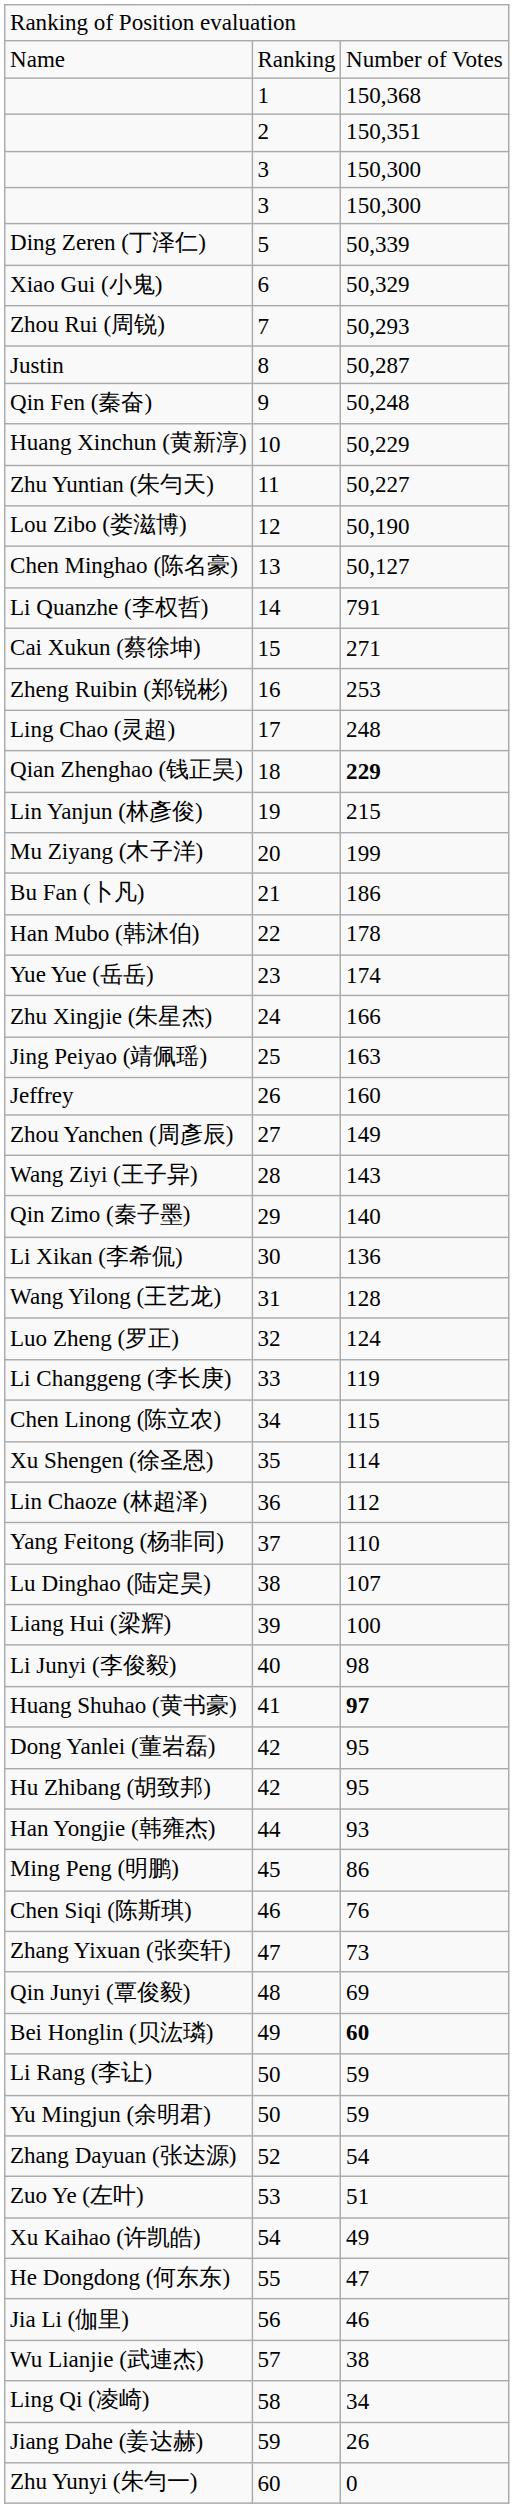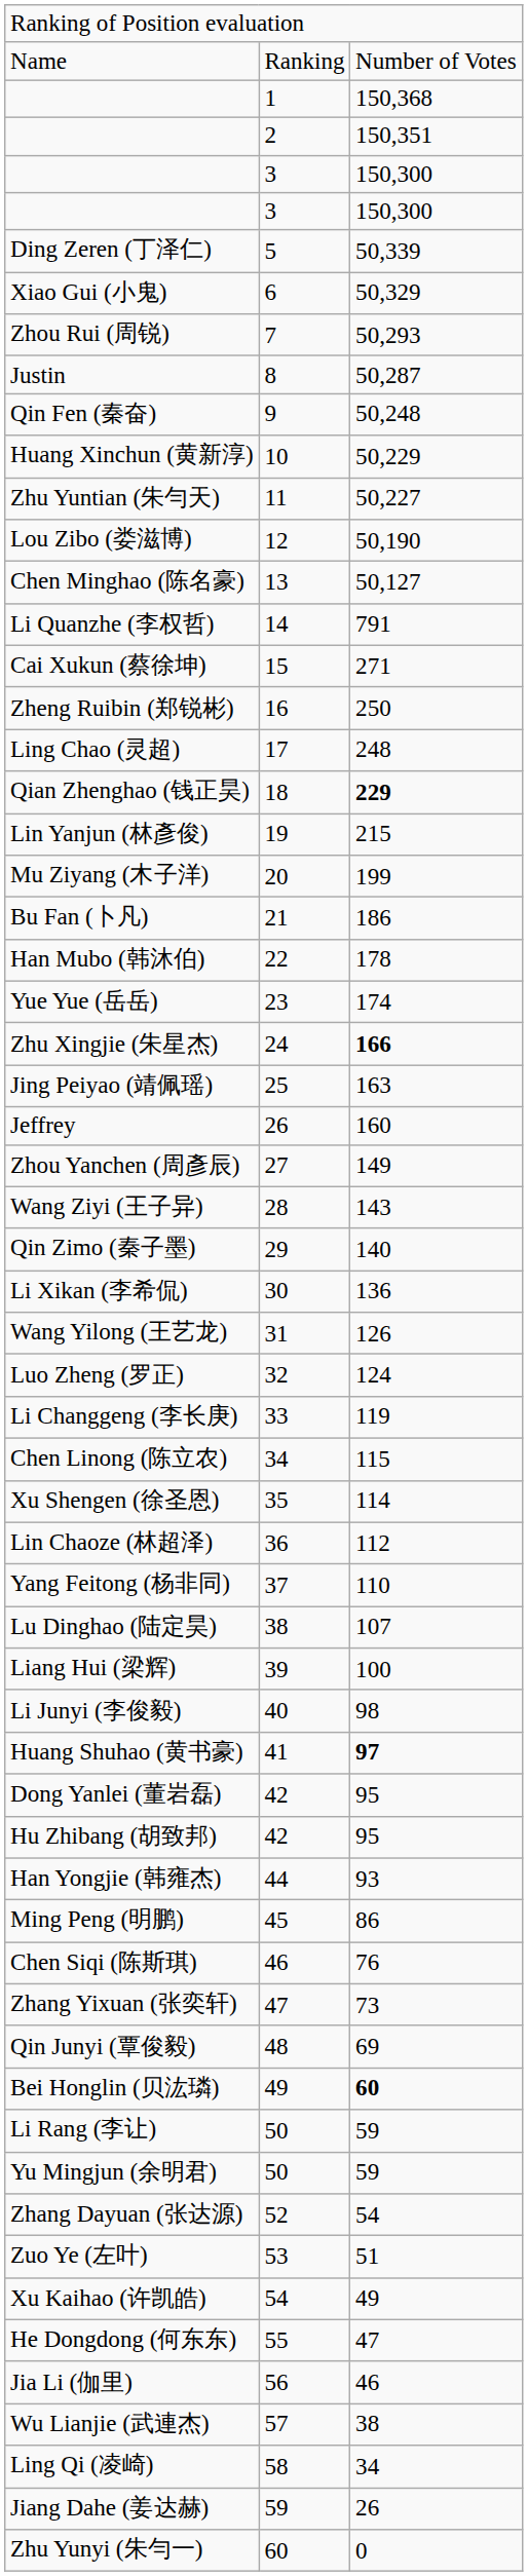 <table class="wikitable">
 <tr>
 <td colspan="3">Ranking of Position evaluation</td>
 </tr>
 <tr>
 <td>Name</td>
 <td>Ranking</td>
 <td>Number of Votes</td>
 </tr>
 <tr>
 <td></td>
 <td>1</td>
 <td>150,368</td>
 </tr>
 <tr>
 <td></td>
 <td>2</td>
 <td>150,351</td>
 </tr>
 <tr>
 <td></td>
 <td>3</td>
 <td>150,300</td>
 </tr>
 <tr>
 <td></td>
 <td>3</td>
 <td>150,300</td>
 </tr>
 <tr>
 <td>Ding Zeren (丁泽仁)</td>
 <td>5</td>
 <td>50,339</td>
 </tr>
 <tr>
 <td>Xiao Gui (小鬼)</td>
 <td>6</td>
 <td>50,329</td>
 </tr>
 <tr>
 <td>Zhou Rui (周锐)</td>
 <td>7</td>
 <td>50,293</td>
 </tr>
 <tr>
 <td>Justin</td>
 <td>8</td>
 <td>50,287</td>
 </tr>
 <tr>
 <td>Qin Fen (秦奋)</td>
 <td>9</td>
 <td>50,248</td>
 </tr>
 <tr>
 <td>Huang Xinchun (黄新淳)</td>
 <td>10</td>
 <td>50,229</td>
 </tr>
 <tr>
 <td>Zhu Yuntian (朱勻天)</td>
 <td>11</td>
 <td>50,227</td>
 </tr>
 <tr>
 <td>Lou Zibo (娄滋博)</td>
 <td>12</td>
 <td>50,190</td>
 </tr>
 <tr>
 <td>Chen Minghao (陈名豪)</td>
 <td>13</td>
 <td>50,127</td>
 </tr>
 <tr>
 <td>Li Quanzhe (李权哲)</td>
 <td>14</td>
 <td>791</td>
 </tr>
 <tr>
 <td>Cai Xukun (蔡徐坤)</td>
 <td>15</td>
 <td>271</td>
 </tr>
 <tr>
 <td>Zheng Ruibin (郑锐彬)</td>
 <td>16</td>
-<td>253</td>
+<td>250</td>
 </tr>
 <tr>
 <td>Ling Chao (灵超)</td>
 <td>17</td>
 <td>248</td>
 </tr>
 <tr>
 <td>Qian Zhenghao (钱正昊)</td>
 <td>18</td>
 <td><strong>229</strong></td>
 </tr>
 <tr>
 <td>Lin Yanjun (林彥俊)</td>
 <td>19</td>
 <td>215</td>
 </tr>
 <tr>
 <td>Mu Ziyang (木子洋)</td>
 <td>20</td>
 <td>199</td>
 </tr>
 <tr>
 <td>Bu Fan (卜凡)</td>
 <td>21</td>
 <td>186</td>
 </tr>
 <tr>
 <td>Han Mubo (韩沐伯)</td>
 <td>22</td>
 <td>178</td>
 </tr>
 <tr>
 <td>Yue Yue (岳岳)</td>
 <td>23</td>
 <td>174</td>
 </tr>
 <tr>
 <td>Zhu Xingjie (朱星杰)</td>
 <td>24</td>
-<td>166</td>
+<td><strong>166</strong></td>
 </tr>
 <tr>
 <td>Jing Peiyao (靖佩瑶)</td>
 <td>25</td>
 <td>163</td>
 </tr>
 <tr>
 <td>Jeffrey</td>
 <td>26</td>
 <td>160</td>
 </tr>
 <tr>
 <td>Zhou Yanchen (周彥辰)</td>
 <td>27</td>
 <td>149</td>
 </tr>
 <tr>
 <td>Wang Ziyi (王子异)</td>
 <td>28</td>
 <td>143</td>
 </tr>
 <tr>
 <td>Qin Zimo (秦子墨)</td>
 <td>29</td>
 <td>140</td>
 </tr>
 <tr>
 <td>Li Xikan (李希侃)</td>
 <td>30</td>
 <td>136</td>
 </tr>
 <tr>
 <td>Wang Yilong (王艺龙)</td>
 <td>31</td>
-<td>128</td>
+<td>126</td>
 </tr>
 <tr>
 <td>Luo Zheng (罗正)</td>
 <td>32</td>
 <td>124</td>
 </tr>
 <tr>
 <td>Li Changgeng (李长庚)</td>
 <td>33</td>
 <td>119</td>
 </tr>
 <tr>
 <td>Chen Linong (陈立农)</td>
 <td>34</td>
 <td>115</td>
 </tr>
 <tr>
 <td>Xu Shengen (徐圣恩)</td>
 <td>35</td>
 <td>114</td>
 </tr>
 <tr>
 <td>Lin Chaoze (林超泽)</td>
 <td>36</td>
 <td>112</td>
 </tr>
 <tr>
 <td>Yang Feitong (杨非同)</td>
 <td>37</td>
 <td>110</td>
 </tr>
 <tr>
 <td>Lu Dinghao (陆定昊)</td>
 <td>38</td>
 <td>107</td>
 </tr>
 <tr>
 <td>Liang Hui (梁辉)</td>
 <td>39</td>
 <td>100</td>
 </tr>
 <tr>
 <td>Li Junyi (李俊毅)</td>
 <td>40</td>
 <td>98</td>
 </tr>
 <tr>
 <td>Huang Shuhao (黄书豪)</td>
 <td>41</td>
 <td><strong>97</strong></td>
 </tr>
 <tr>
 <td>Dong Yanlei (董岩磊)</td>
 <td>42</td>
 <td>95</td>
 </tr>
 <tr>
 <td>Hu Zhibang (胡致邦)</td>
 <td>42</td>
 <td>95</td>
 </tr>
 <tr>
 <td>Han Yongjie (韩雍杰)</td>
 <td>44</td>
 <td>93</td>
 </tr>
 <tr>
 <td>Ming Peng (明鹏)</td>
 <td>45</td>
 <td>86</td>
 </tr>
 <tr>
 <td>Chen Siqi (陈斯琪)</td>
 <td>46</td>
 <td>76</td>
 </tr>
 <tr>
 <td>Zhang Yixuan (张奕轩)</td>
 <td>47</td>
 <td>73</td>
 </tr>
 <tr>
 <td>Qin Junyi (覃俊毅)</td>
 <td>48</td>
 <td>69</td>
 </tr>
 <tr>
 <td>Bei Honglin (贝汯璘)</td>
 <td>49</td>
 <td><strong>60</strong></td>
 </tr>
 <tr>
 <td>Li Rang (李让)</td>
 <td>50</td>
 <td>59</td>
 </tr>
 <tr>
 <td>Yu Mingjun (余明君)</td>
 <td>50</td>
 <td>59</td>
 </tr>
 <tr>
 <td>Zhang Dayuan (张达源)</td>
 <td>52</td>
 <td>54</td>
 </tr>
 <tr>
 <td>Zuo Ye (左叶)</td>
 <td>53</td>
 <td>51</td>
 </tr>
 <tr>
 <td>Xu Kaihao (许凯皓)</td>
 <td>54</td>
 <td>49</td>
 </tr>
 <tr>
 <td>He Dongdong (何东东)</td>
 <td>55</td>
 <td>47</td>
 </tr>
 <tr>
 <td>Jia Li (伽里)</td>
 <td>56</td>
 <td>46</td>
 </tr>
 <tr>
 <td>Wu Lianjie (武連杰)</td>
 <td>57</td>
 <td>38</td>
 </tr>
 <tr>
 <td>Ling Qi (凌崎)</td>
 <td>58</td>
 <td>34</td>
 </tr>
 <tr>
 <td>Jiang Dahe (姜达赫)</td>
 <td>59</td>
 <td>26</td>
 </tr>
 <tr>
 <td>Zhu Yunyi (朱勻一)</td>
 <td>60</td>
 <td>0</td>
 </tr>
 </table>
